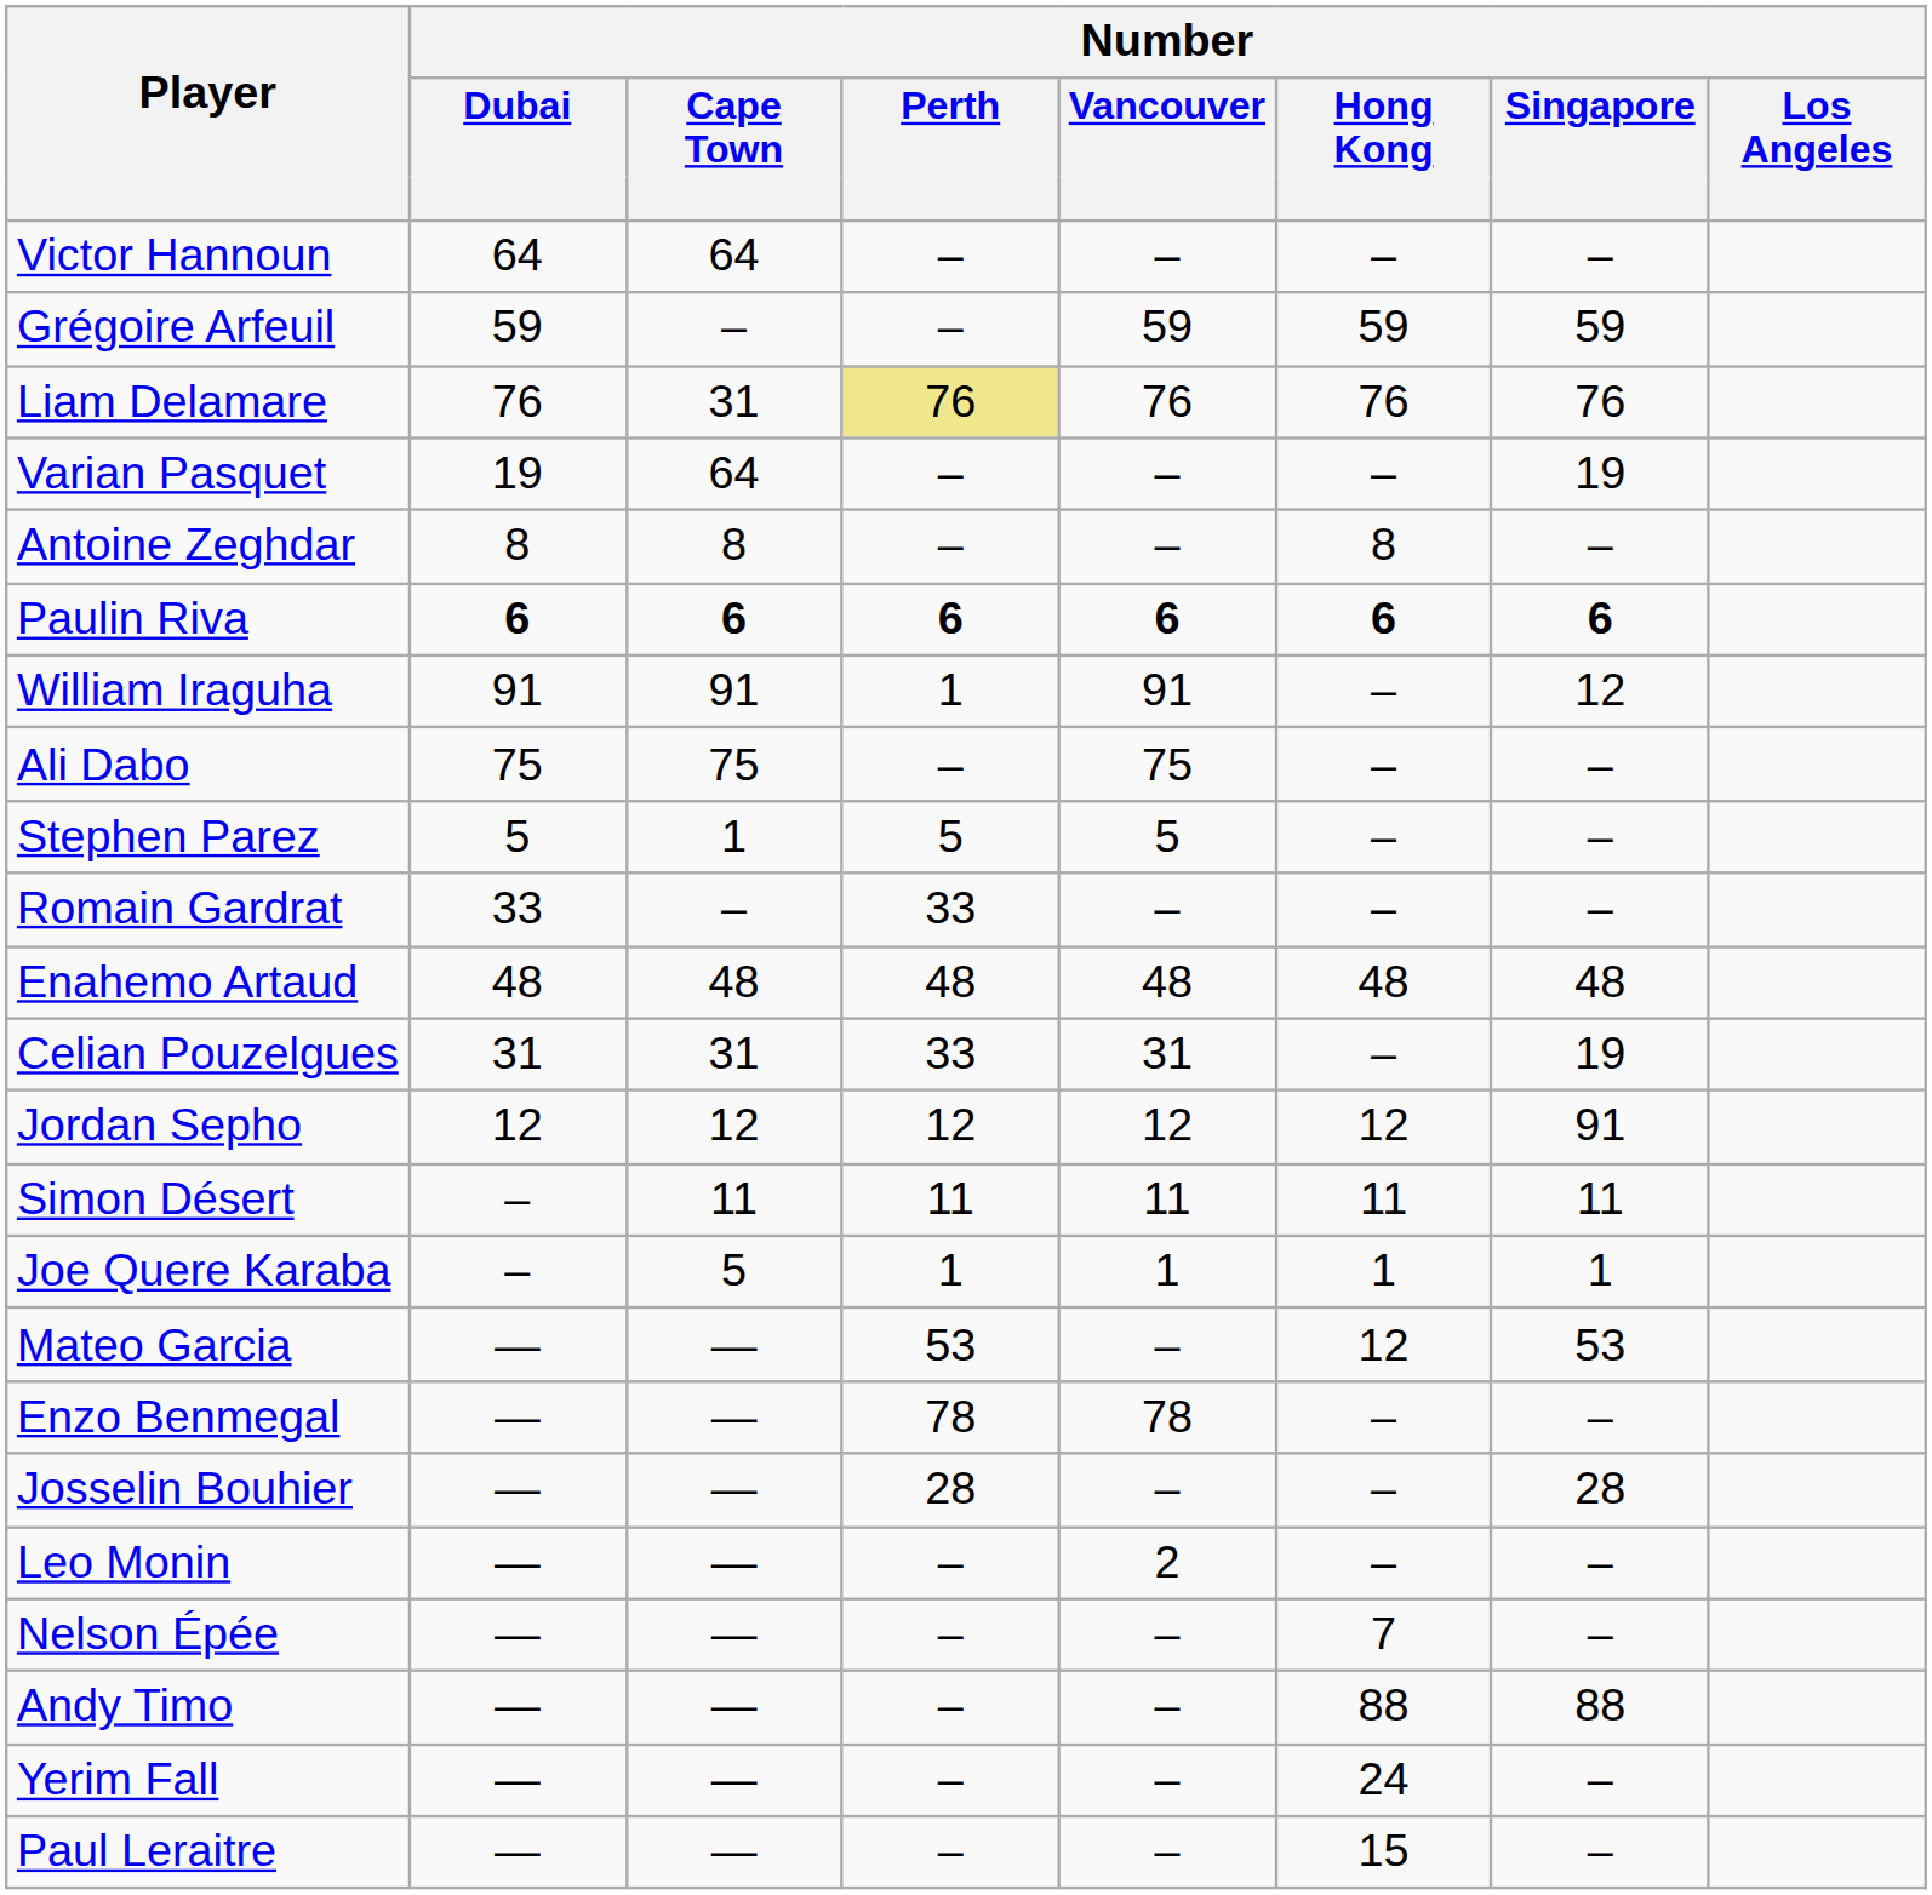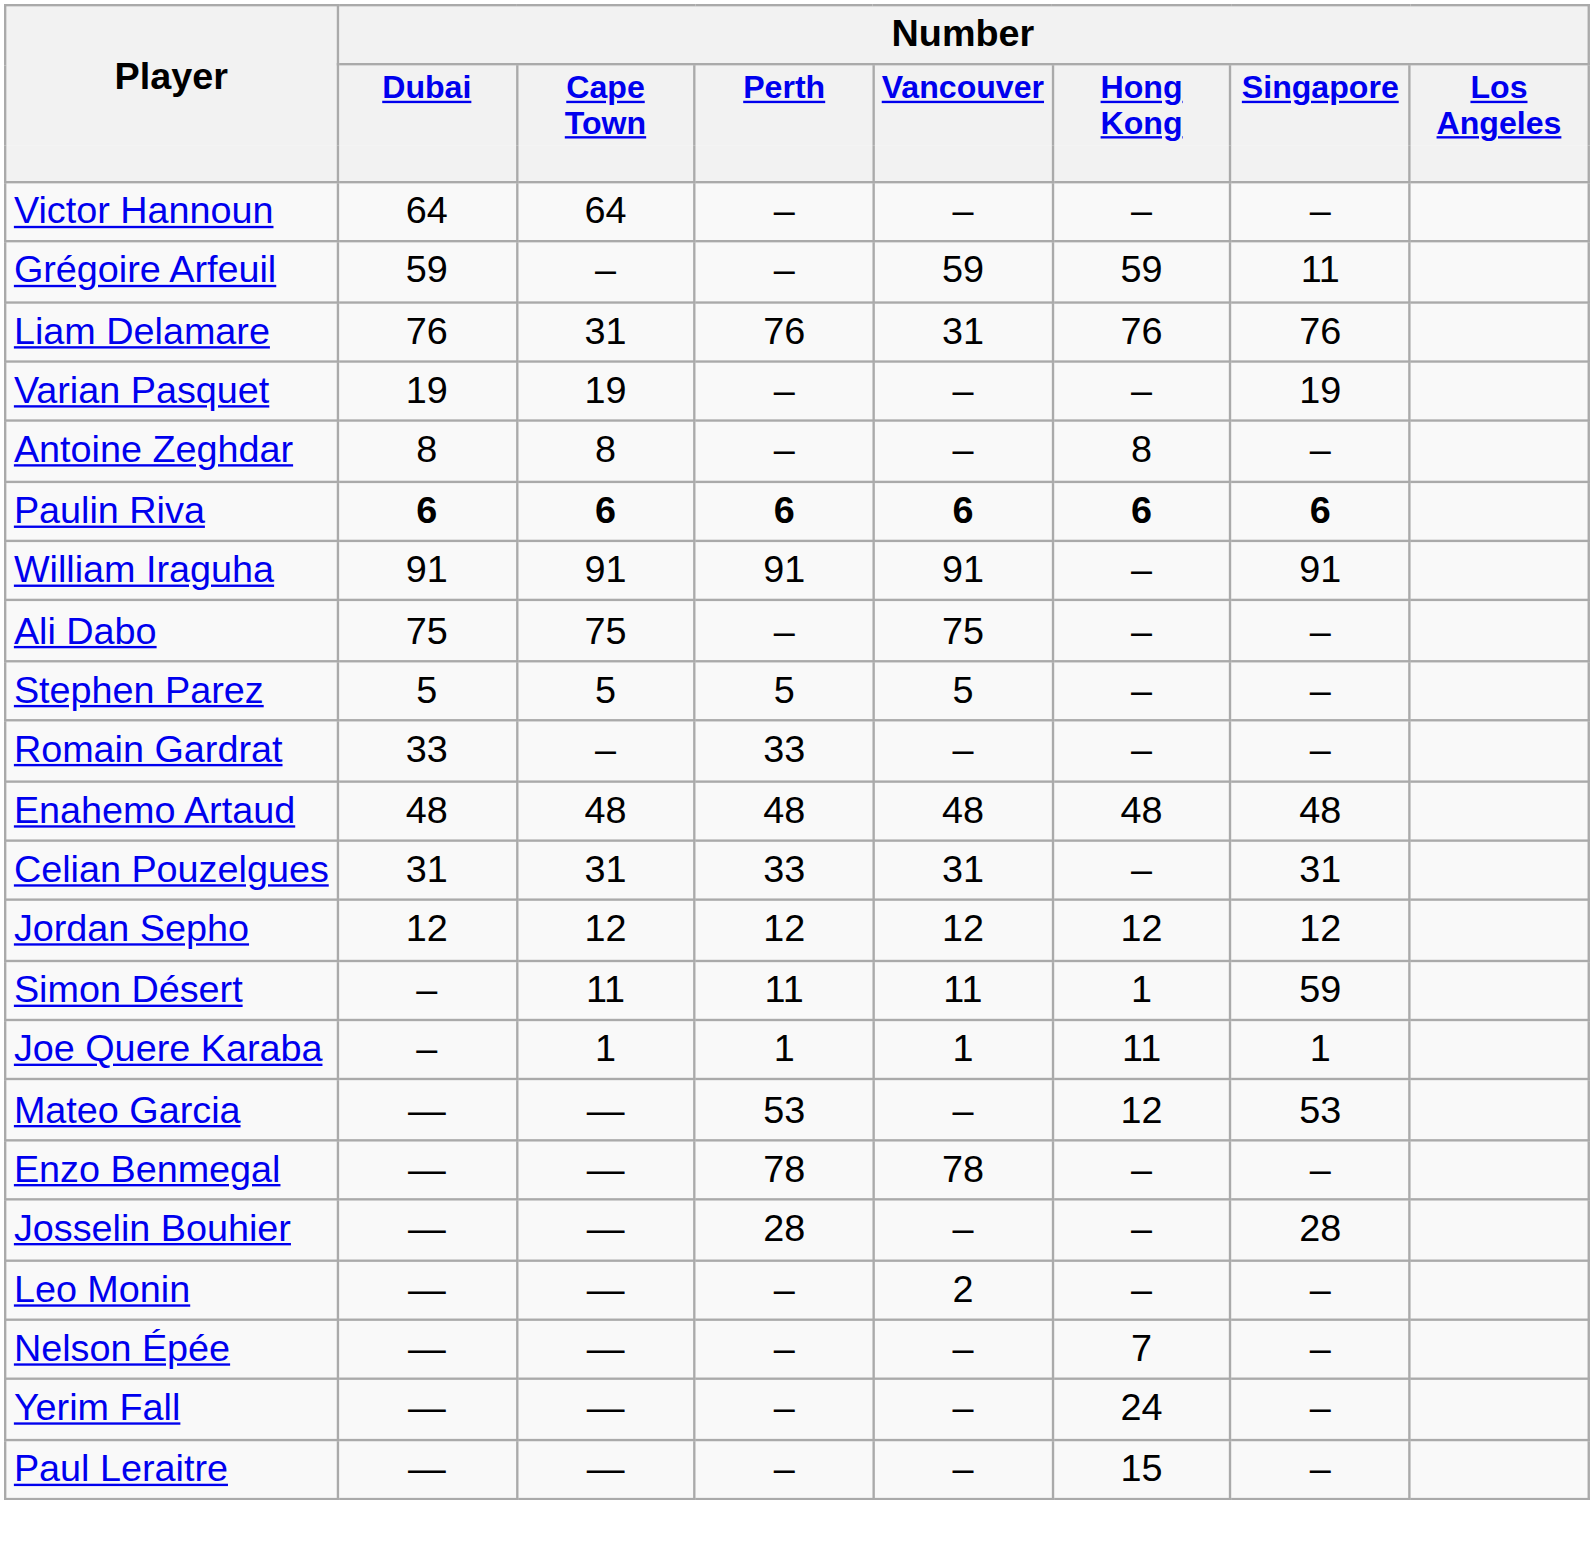 <table class="wikitable sortable" style="text-align:center;">
 <tr>
 <th rowspan="2" style="border-bottom:0px;">Player</th>
 <th colspan="7">Number</th>
 </tr>
 <tr>
 <th valign="top" style="width:5.2em; border-bottom:0px; padding:2px; font-size:85%;"><a href='#'>Dubai</a></th>
 <th valign="top" style="width:5.2em; border-bottom:0px; padding:2px; font-size:85%;"><a href='#'>Cape Town</a></th>
 <th valign="top" style="width:5.2em; border-bottom:0px; padding:2px; font-size:85%;"><a href='#'>Perth</a></th>
 <th valign="top" style="width:5.2em; border-bottom:0px; padding:2px; font-size:85%;"><a href='#'>Vancouver</a></th>
 <th valign="top" style="width:5.2em; border-bottom:0px; padding:2px; font-size:85%;"><a href='#'>Hong Kong</a></th>
 <th valign="top" style="width:5.2em; border-bottom:0px; padding:2px; font-size:85%;"><a href='#'>Singapore</a></th>
 <th valign="top" style="width:5.2em; border-bottom:0px; padding:2px; font-size:85%;"><a href='#'>Los Angeles</a></th>
 </tr>
 <tr style="line-height:8px;">
 <th style="border-top:0px;"> </th>
 <th style="border-top:0px;"></th>
 <th data-sort-type="number" style="border-top:0px;"></th>
 <th data-sort-type="number" style="border-top:0px;"></th>
 <th data-sort-type="number" style="border-top:0px;"></th>
 <th data-sort-type="number" style="border-top:0px;"></th>
 <th data-sort-type="number" style="border-top:0px;"></th>
 <th data-sort-type="number" style="border-top:0px;"></th>
 </tr>
 <tr>
 <td align="left"><a href='#'>Victor Hannoun</a></td>
 <td>64</td>
 <td>64</td>
 <td>–</td>
 <td>–</td>
 <td>–</td>
 <td>–</td>
 <td></td>
 </tr>
 <tr>
 <td align="left"><a href='#'>Grégoire Arfeuil</a></td>
 <td>59</td>
 <td>–</td>
 <td>–</td>
 <td>59</td>
 <td>59</td>
-<td>59</td>
+<td>11</td>
 <td></td>
 </tr>
 <tr>
 <td align="left"><a href='#'>Liam Delamare</a></td>
 <td>76</td>
 <td>31</td>
-<td style="background: khaki;">76</td>
 <td>76</td>
+<td>31</td>
 <td>76</td>
 <td>76</td>
 <td></td>
 </tr>
 <tr>
 <td align="left"><a href='#'>Varian Pasquet</a></td>
 <td>19</td>
-<td>64</td>
+<td>19</td>
 <td>–</td>
 <td>–</td>
 <td>–</td>
 <td>19</td>
 <td></td>
 </tr>
 <tr>
 <td align="left"><a href='#'>Antoine Zeghdar</a></td>
 <td>8</td>
 <td>8</td>
 <td>–</td>
 <td>–</td>
 <td>8</td>
 <td>–</td>
 <td></td>
 </tr>
 <tr>
 <td align="left"><a href='#'>Paulin Riva</a></td>
 <td><strong>6</strong></td>
 <td><strong>6</strong></td>
 <td><strong>6</strong></td>
 <td><strong>6</strong></td>
 <td><strong>6</strong></td>
 <td><strong>6</strong></td>
 <td></td>
 </tr>
 <tr>
 <td align="left"><a href='#'>William Iraguha</a></td>
 <td>91</td>
 <td>91</td>
-<td>1</td>
+<td>91</td>
 <td>91</td>
 <td>–</td>
-<td>12</td>
+<td>91</td>
 <td></td>
 </tr>
 <tr>
 <td align="left"><a href='#'>Ali Dabo</a></td>
 <td>75</td>
 <td>75</td>
 <td>–</td>
 <td>75</td>
 <td>–</td>
 <td>–</td>
 <td></td>
 </tr>
 <tr>
 <td align="left"><a href='#'>Stephen Parez</a></td>
 <td>5</td>
-<td>1</td>
+<td>5</td>
 <td>5</td>
 <td>5</td>
 <td>–</td>
 <td>–</td>
 <td></td>
 </tr>
 <tr>
 <td align="left"><a href='#'>Romain Gardrat</a></td>
 <td>33</td>
 <td>–</td>
 <td>33</td>
 <td>–</td>
 <td>–</td>
 <td>–</td>
 <td></td>
 </tr>
 <tr>
 <td align="left"><a href='#'>Enahemo Artaud</a></td>
 <td>48</td>
 <td>48</td>
 <td>48</td>
 <td>48</td>
 <td>48</td>
 <td>48</td>
 <td></td>
 </tr>
 <tr>
 <td align="left"><a href='#'>Celian Pouzelgues</a></td>
 <td>31</td>
 <td>31</td>
 <td>33</td>
 <td>31</td>
 <td>–</td>
-<td>19</td>
+<td>31</td>
 <td></td>
 </tr>
 <tr>
 <td align="left"><a href='#'>Jordan Sepho</a></td>
 <td>12</td>
 <td>12</td>
 <td>12</td>
 <td>12</td>
 <td>12</td>
-<td>91</td>
+<td>12</td>
 <td></td>
 </tr>
 <tr>
 <td align="left"><a href='#'>Simon Désert</a></td>
 <td>–</td>
 <td>11</td>
 <td>11</td>
 <td>11</td>
-<td>11</td>
-<td>11</td>
+<td>1</td>
+<td>59</td>
 <td></td>
 </tr>
 <tr>
 <td align="left"><a href='#'>Joe Quere Karaba</a></td>
 <td>–</td>
-<td>5</td>
 <td>1</td>
 <td>1</td>
 <td>1</td>
+<td>11</td>
 <td>1</td>
 <td></td>
 </tr>
 <tr>
 <td align="left"><a href='#'>Mateo Garcia</a></td>
 <td>—</td>
 <td>—</td>
 <td>53</td>
 <td>–</td>
 <td>12</td>
 <td>53</td>
 <td></td>
 </tr>
 <tr>
 <td align="left"><a href='#'>Enzo Benmegal</a></td>
 <td>—</td>
 <td>—</td>
 <td>78</td>
 <td>78</td>
 <td>–</td>
 <td>–</td>
 <td></td>
 </tr>
 <tr>
 <td align="left"><a href='#'>Josselin Bouhier</a></td>
 <td>—</td>
 <td>—</td>
 <td>28</td>
 <td>–</td>
 <td>–</td>
 <td>28</td>
 <td></td>
 </tr>
 <tr>
 <td align="left"><a href='#'>Leo Monin</a></td>
 <td>—</td>
 <td>—</td>
 <td>–</td>
 <td>2</td>
 <td>–</td>
 <td>–</td>
 <td></td>
 </tr>
 <tr>
 <td align="left"><a href='#'>Nelson Épée</a></td>
 <td>—</td>
 <td>—</td>
 <td>–</td>
 <td>–</td>
 <td>7</td>
 <td>–</td>
 <td></td>
 </tr>
 <tr>
-<td align="left"><a href='#'>Andy Timo</a></td>
-<td>—</td>
-<td>—</td>
-<td>–</td>
-<td>–</td>
-<td>88</td>
-<td>88</td>
-<td></td>
-</tr>
-<tr>
 <td align="left"><a href='#'>Yerim Fall</a></td>
 <td>—</td>
 <td>—</td>
 <td>–</td>
 <td>–</td>
 <td>24</td>
 <td>–</td>
 <td></td>
 </tr>
 <tr>
 <td align="left"><a href='#'>Paul Leraitre</a></td>
 <td>—</td>
 <td>—</td>
 <td>–</td>
 <td>–</td>
 <td>15</td>
 <td>–</td>
 <td></td>
 </tr>
 </table>
